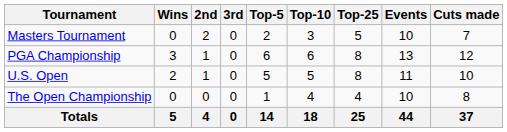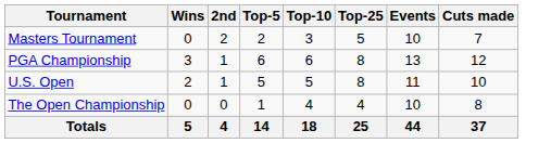 <table class=wikitable style=text-align:center>
 <tr>
 <th>Tournament</th>
 <th>Wins</th>
 <th>2nd</th>
-<th>3rd</th>
 <th>Top-5</th>
 <th>Top-10</th>
 <th>Top-25</th>
 <th>Events</th>
 <th>Cuts made</th>
 </tr>
 <tr>
 <td align=left><a href='#'>Masters Tournament</a></td>
 <td>0</td>
 <td>2</td>
-<td>0</td>
 <td>2</td>
 <td>3</td>
 <td>5</td>
 <td>10</td>
 <td>7</td>
 </tr>
 <tr>
 <td align=left><a href='#'>PGA Championship</a></td>
 <td>3</td>
 <td>1</td>
-<td>0</td>
 <td>6</td>
 <td>6</td>
 <td>8</td>
 <td>13</td>
 <td>12</td>
 </tr>
 <tr>
 <td align=left><a href='#'>U.S. Open</a></td>
 <td>2</td>
 <td>1</td>
-<td>0</td>
 <td>5</td>
 <td>5</td>
 <td>8</td>
 <td>11</td>
 <td>10</td>
 </tr>
 <tr>
 <td align=left><a href='#'>The Open Championship</a></td>
-<td>0</td>
 <td>0</td>
 <td>0</td>
 <td>1</td>
 <td>4</td>
 <td>4</td>
 <td>10</td>
 <td>8</td>
 </tr>
 <tr>
 <th>Totals</th>
 <th>5</th>
 <th>4</th>
-<th>0</th>
 <th>14</th>
 <th>18</th>
 <th>25</th>
 <th>44</th>
 <th>37</th>
 </tr>
 </table>
